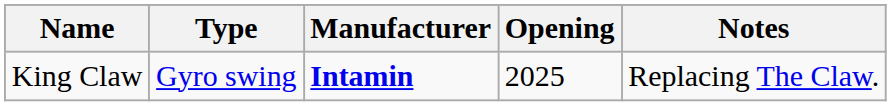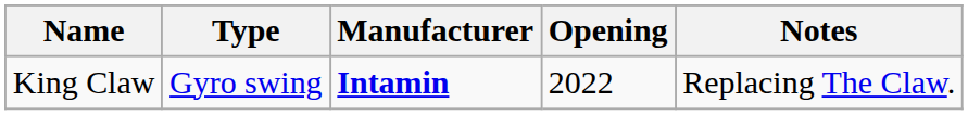 <table class="wikitable">
 <tr>
 <th>Name</th>
 <th>Type</th>
 <th>Manufacturer</th>
 <th>Opening</th>
 <th>Notes</th>
 </tr>
 <tr>
 <td>King Claw</td>
 <td><a href='#'>Gyro swing</a></td>
 <td><strong><a href='#'>Intamin</a></strong></td>
-<td>2025</td>
+<td>2022</td>
 <td>Replacing <a href='#'>The Claw</a>.</td>
 </tr>
 </table>
